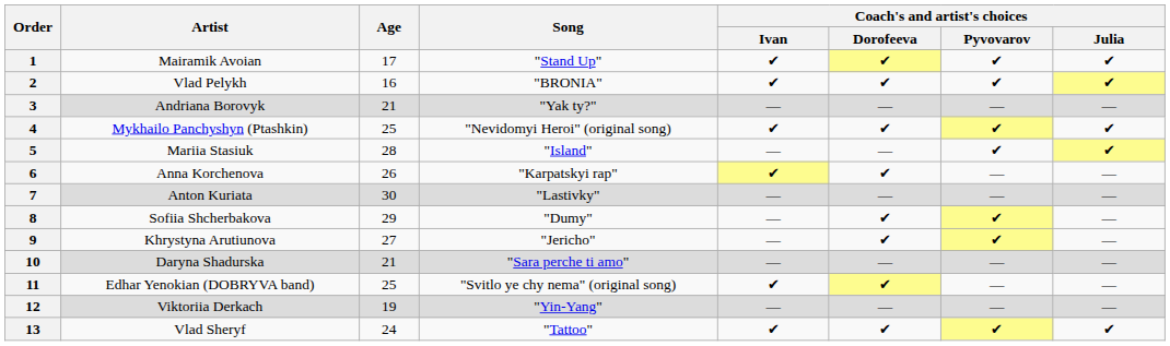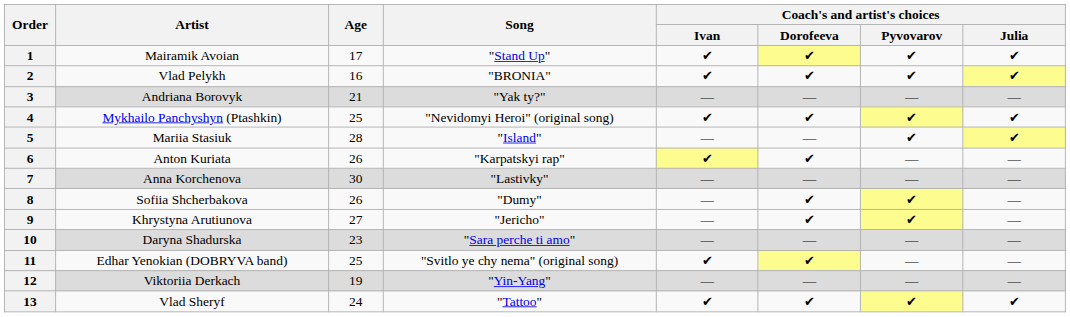 <table class="wikitable" style="text-align:center; line-height:17px; width:100%">
 <tr>
 <th rowspan="2" scope="col" style="width:03%">Order</th>
 <th rowspan="2" scope="col" style="width:20%">Artist</th>
 <th rowspan="2" scope="col" style="width:04%">Age</th>
 <th rowspan="2" scope="col" style="width:20%">Song</th>
 <th colspan="4" scope="col" style="width:28%">Coach's and artist's choices</th>
 </tr>
 <tr>
 <th style="width:7.5%">Ivan</th>
 <th style="width:7.5%">Dorofeeva</th>
 <th style="width:7.5%">Pyvovarov</th>
 <th style="width:7.5%">Julia</th>
 </tr>
 <tr>
 <th>1</th>
 <td>Mairamik Avoian</td>
 <td>17</td>
 <td>"<a href='#'>Stand Up</a>"</td>
 <td>✔</td>
 <td style="background:#fdfc8f">✔</td>
 <td>✔</td>
 <td>✔</td>
 </tr>
 <tr>
 <th>2</th>
 <td>Vlad Pelykh</td>
 <td>16</td>
 <td>"BRONIA"</td>
 <td>✔</td>
 <td>✔</td>
 <td>✔</td>
 <td style="background:#fdfc8f">✔</td>
 </tr>
 <tr style="background:#dcdcdc">
 <th>3</th>
 <td>Andriana Borovyk</td>
 <td>21</td>
 <td>"Yak ty?"</td>
 <td>—</td>
 <td>—</td>
 <td>—</td>
 <td>—</td>
 </tr>
 <tr>
 <th>4</th>
 <td><a href='#'>Mykhailo Panchyshyn</a> (Ptashkin)</td>
 <td>25</td>
 <td>"Nevidomyi Heroi" (original song)</td>
 <td>✔</td>
 <td>✔</td>
 <td style="background:#fdfc8f">✔</td>
 <td>✔</td>
 </tr>
 <tr>
 <th>5</th>
 <td>Mariia Stasiuk</td>
 <td>28</td>
 <td>"<a href='#'>Island</a>"</td>
 <td>—</td>
 <td>—</td>
 <td>✔</td>
 <td style="background:#fdfc8f">✔</td>
 </tr>
 <tr>
 <th>6</th>
-<td>Anna Korchenova</td>
+<td>Anton Kuriata</td>
 <td>26</td>
 <td>"Karpatskyi rap"</td>
 <td style="background:#fdfc8f">✔</td>
 <td>✔</td>
 <td>—</td>
 <td>—</td>
 </tr>
 <tr style="background:#dcdcdc">
 <th>7</th>
-<td>Anton Kuriata</td>
+<td>Anna Korchenova</td>
 <td>30</td>
 <td>"Lastivky"</td>
 <td>—</td>
 <td>—</td>
 <td>—</td>
 <td>—</td>
 </tr>
 <tr>
 <th>8</th>
 <td>Sofiia Shcherbakova</td>
-<td>29</td>
+<td>26</td>
 <td>"Dumy"</td>
 <td>—</td>
 <td>✔</td>
 <td style="background:#fdfc8f">✔</td>
 <td>—</td>
 </tr>
 <tr>
 <th>9</th>
 <td>Khrystyna Arutiunova</td>
 <td>27</td>
 <td>"Jericho"</td>
 <td>—</td>
 <td>✔</td>
 <td style="background:#fdfc8f">✔</td>
 <td>—</td>
 </tr>
 <tr style="background:#dcdcdc">
 <th>10</th>
 <td>Daryna Shadurska</td>
-<td>21</td>
+<td>23</td>
 <td>"<a href='#'>Sara perche ti amo</a>"</td>
 <td>—</td>
 <td>—</td>
 <td>—</td>
 <td>—</td>
 </tr>
 <tr>
 <th>11</th>
 <td>Edhar Yenokian (DOBRYVA band)</td>
 <td>25</td>
 <td>"Svitlo ye chy nema" (original song)</td>
 <td>✔</td>
 <td style="background:#fdfc8f">✔</td>
 <td>—</td>
 <td>—</td>
 </tr>
 <tr style="background:#dcdcdc">
 <th>12</th>
 <td>Viktoriia Derkach</td>
 <td>19</td>
 <td>"<a href='#'>Yin-Yang</a>"</td>
 <td>—</td>
 <td>—</td>
 <td>—</td>
 <td>—</td>
 </tr>
 <tr>
 <th>13</th>
 <td>Vlad Sheryf</td>
 <td>24</td>
 <td>"<a href='#'>Tattoo</a>"</td>
 <td>✔</td>
 <td>✔</td>
 <td style="background:#fdfc8f">✔</td>
 <td>✔</td>
 </tr>
 </table>
